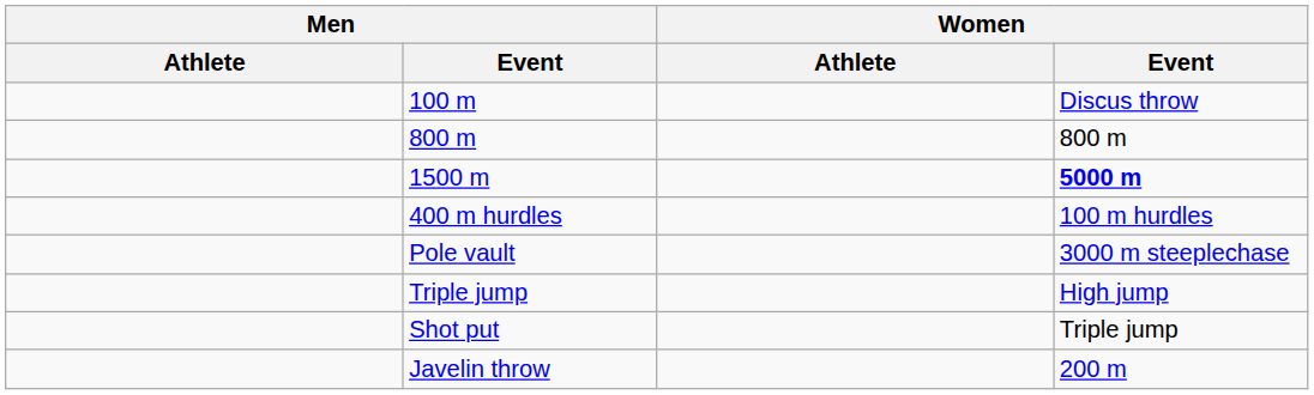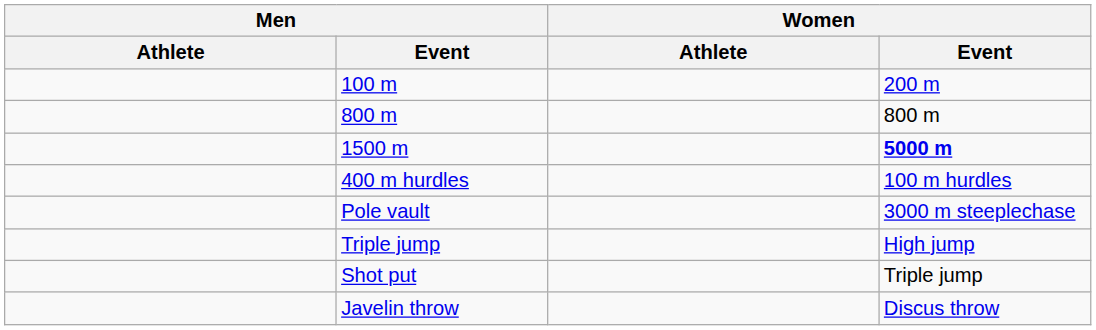 <table class=wikitable>
 <tr>
 <th colspan="2">Men</th>
 <th colspan="2">Women</th>
 </tr>
 <tr>
 <th style="width:16em">Athlete</th>
 <th style="width:10em">Event</th>
 <th style="width:16em">Athlete</th>
 <th style="width:10em">Event</th>
 </tr>
 <tr>
 <td></td>
 <td><a href='#'>100&nbsp;m</a></td>
 <td></td>
-<td><a href='#'>Discus throw</a></td>
+<td><a href='#'>200&nbsp;m</a></td>
 </tr>
 <tr>
 <td></td>
 <td><a href='#'>800&nbsp;m</a></td>
 <td></td>
 <td>800 m</td>
 </tr>
 <tr>
 <td></td>
 <td><a href='#'>1500&nbsp;m</a></td>
 <td></td>
 <td><strong><a href='#'>5000&nbsp;m</a></strong></td>
 </tr>
 <tr>
 <td></td>
 <td><a href='#'>400&nbsp;m hurdles</a></td>
 <td></td>
 <td><a href='#'>100&nbsp;m hurdles</a></td>
 </tr>
 <tr>
 <td></td>
 <td><a href='#'>Pole vault</a></td>
 <td></td>
 <td><a href='#'>3000&nbsp;m steeplechase</a></td>
 </tr>
 <tr>
 <td></td>
 <td><a href='#'>Triple jump</a></td>
 <td></td>
 <td><a href='#'>High jump</a></td>
 </tr>
 <tr>
 <td></td>
 <td><a href='#'>Shot put</a></td>
 <td></td>
 <td>Triple jump</td>
 </tr>
 <tr>
 <td></td>
 <td><a href='#'>Javelin throw</a></td>
 <td></td>
-<td><a href='#'>200&nbsp;m</a></td>
+<td><a href='#'>Discus throw</a></td>
 </tr>
 </table>
